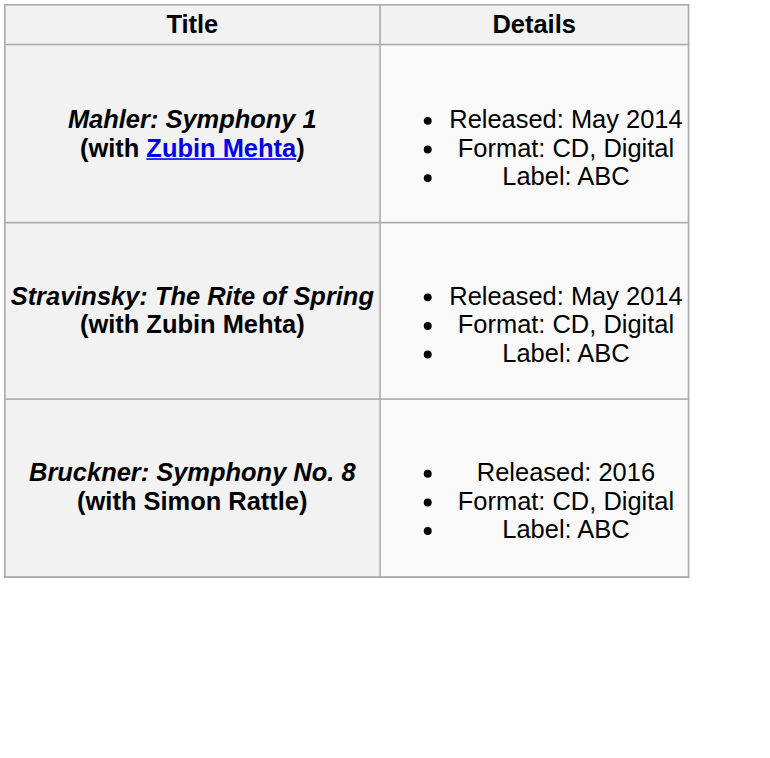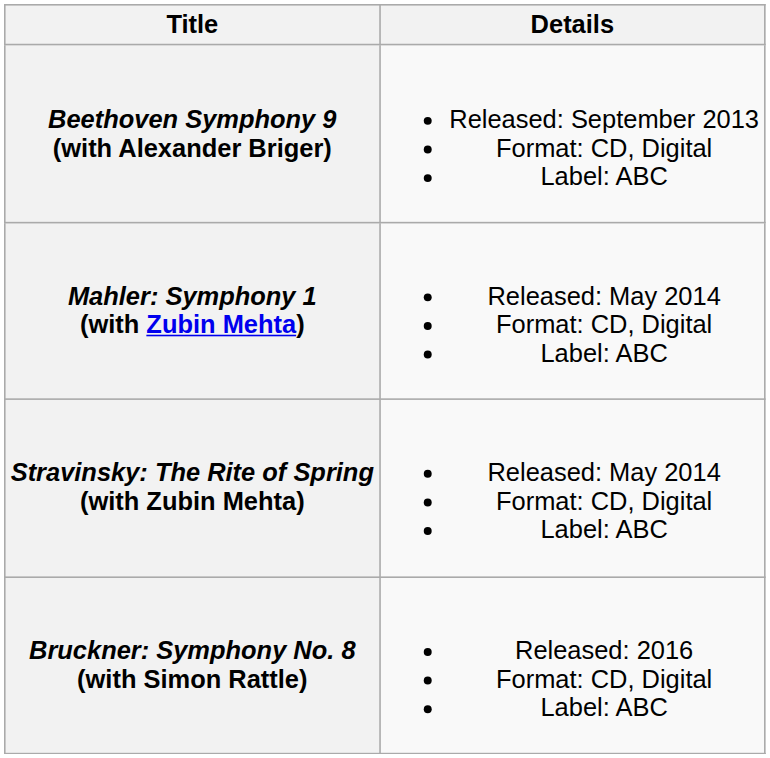 <table class="wikitable plainrowheaders" style="text-align:center;" border="1">
 <tr>
 <th>Title</th>
 <th>Details</th>
+</tr>
+<tr>
+<th scope="row"><em>Beethoven Symphony 9</em> <br> (with Alexander Briger)</th>
+<td><br><ul><li>Released: September 2013</li><li>Format: CD, Digital</li><li>Label: ABC</li></ul></td>
 </tr>
 <tr>
 <th scope="row"><em>Mahler: Symphony 1</em> <br> (with <a href='#'>Zubin Mehta</a>)</th>
 <td><br><ul><li>Released: May 2014</li><li>Format: CD, Digital</li><li>Label: ABC</li></ul></td>
 </tr>
 <tr>
 <th scope="row"><em>Stravinsky: The Rite of Spring</em> <br> (with Zubin Mehta)</th>
 <td><br><ul><li>Released: May 2014</li><li>Format: CD, Digital</li><li>Label: ABC</li></ul></td>
 </tr>
 <tr>
 <th scope="row"><em>Bruckner: Symphony No. 8</em> <br> (with Simon Rattle)</th>
 <td><br><ul><li>Released: 2016</li><li>Format: CD, Digital</li><li>Label: ABC</li></ul></td>
 </tr>
 <tr>
 </tr>
 </table>
